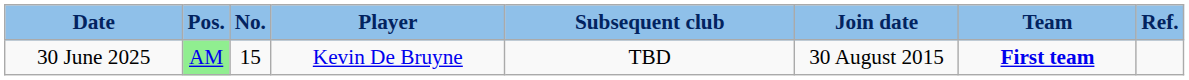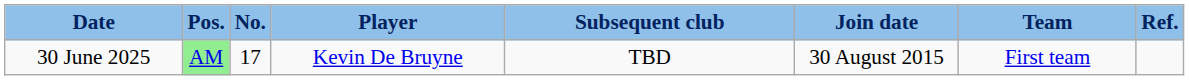 <table class="wikitable" style="text-align:center; font-size:95%; ">
 <tr>
 <th style="background:#8FC0E9; color:#022360; width:120px;">Date</th>
 <th style="background:#8FC0E9; color:#022360; width:20px;">Pos.</th>
 <th style="background:#8FC0E9; color:#022360; width:20px;">No.</th>
 <th style="background:#8FC0E9; color:#022360; width:160px;">Player</th>
 <th style="background:#8FC0E9; color:#022360; width:200px;">Subsequent club</th>
 <th style="background:#8FC0E9; color:#022360; width:110px;">Join date</th>
 <th style="background:#8FC0E9; color:#022360; width:120px;">Team</th>
 <th style="background:#8FC0E9; color:#022360; width:25px;">Ref.</th>
 </tr>
 <tr>
 <td>30 June 2025</td>
 <td style="background: lightgreen;"><a href='#'>AM</a></td>
-<td>15</td>
+<td>17</td>
 <td> <a href='#'>Kevin De Bruyne</a></td>
 <td>TBD</td>
 <td>30 August 2015</td>
-<td><strong><a href='#'>First team</a></strong></td>
+<td><a href='#'>First team</a></td>
 <td></td>
 </tr>
 </table>
